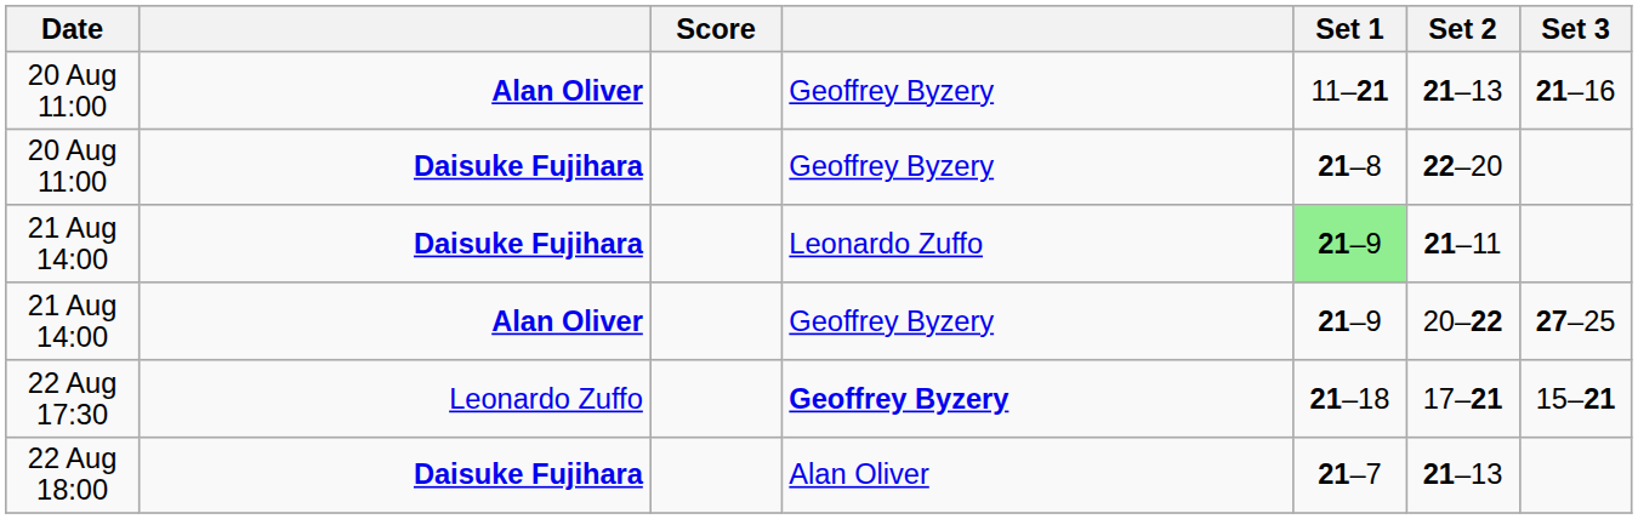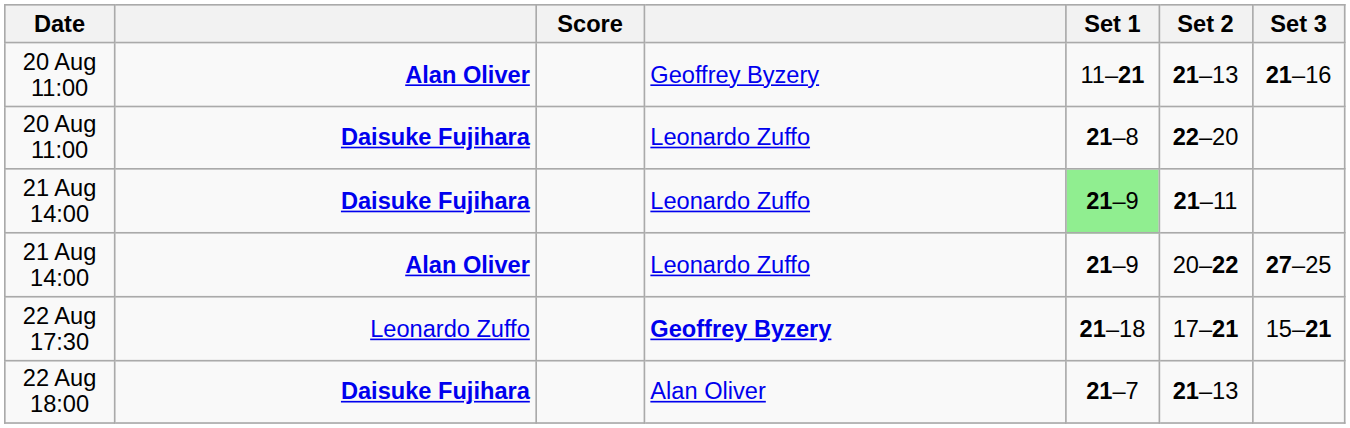 <table class="wikitable" style="text-align:center; font-size:90%">
 <tr>
 <th width="60">Date</th>
 <th align="right" width="250"></th>
 <th width="60">Score</th>
 <th align="left" width="250"></th>
 <th width="50">Set 1</th>
 <th width="50">Set 2</th>
 <th width="50">Set 3</th>
 </tr>
 <tr>
 <td>20 Aug<br>11:00</td>
 <td align="right"><strong><a href='#'>Alan Oliver</a> </strong></td>
 <td align="center"></td>
 <td align="left"> <a href='#'>Geoffrey Byzery</a></td>
 <td>11–<strong>21</strong></td>
 <td><strong>21</strong>–13</td>
 <td><strong>21</strong>–16</td>
 </tr>
 <tr>
 <td>20 Aug<br>11:00</td>
 <td align="right"><strong><a href='#'>Daisuke Fujihara</a> </strong></td>
 <td align="center"></td>
-<td align="left"> <a href='#'>Geoffrey Byzery</a></td>
+<td align="left"> <a href='#'>Leonardo Zuffo</a></td>
 <td><strong>21</strong>–8</td>
 <td><strong>22</strong>–20</td>
 <td></td>
 </tr>
 <tr>
 <td>21 Aug<br>14:00</td>
 <td align="right"><strong><a href='#'>Daisuke Fujihara</a> </strong></td>
 <td align="center"></td>
 <td align="left"> <a href='#'>Leonardo Zuffo</a></td>
 <td style="background: lightgreen;"><strong>21</strong>–9</td>
 <td><strong>21</strong>–11</td>
 <td></td>
 </tr>
 <tr>
 <td>21 Aug<br>14:00</td>
 <td align="right"><strong><a href='#'>Alan Oliver</a> </strong></td>
 <td align="center"></td>
-<td align="left"> <a href='#'>Geoffrey Byzery</a></td>
+<td align="left"> <a href='#'>Leonardo Zuffo</a></td>
 <td><strong>21</strong>–9</td>
 <td>20–<strong>22</strong></td>
 <td><strong>27</strong>–25</td>
 </tr>
 <tr>
 <td>22 Aug<br>17:30</td>
 <td align="right"><a href='#'>Leonardo Zuffo</a> </td>
 <td align="center"></td>
 <td align="left"><strong> <a href='#'>Geoffrey Byzery</a></strong></td>
 <td><strong>21</strong>–18</td>
 <td>17–<strong>21</strong></td>
 <td>15–<strong>21</strong></td>
 </tr>
 <tr>
 <td>22 Aug<br>18:00</td>
 <td align="right"><strong><a href='#'>Daisuke Fujihara</a> </strong></td>
 <td align="center"></td>
 <td align="left"> <a href='#'>Alan Oliver</a></td>
 <td><strong>21</strong>–7</td>
 <td><strong>21</strong>–13</td>
 <td></td>
 </tr>
 </table>
